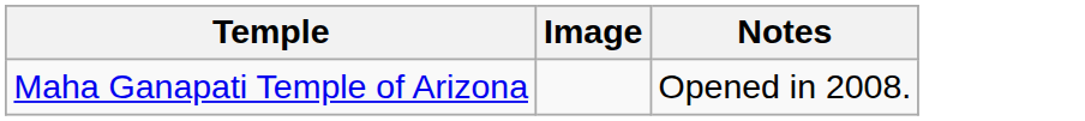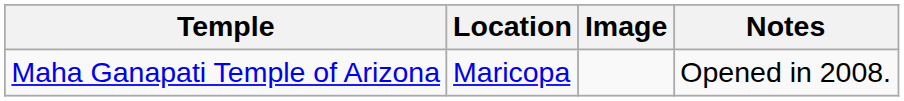 <table class="wikitable sortable" id="tableTempleWikiAZ">
 <tr>
 <th>Temple</th>
+<th>Location</th>
 <th>Image</th>
 <th>Notes</th>
 </tr>
 <tr>
 <td><a href='#'>Maha Ganapati Temple of Arizona</a></td>
+<td><a href='#'>Maricopa</a><br><small></small></td>
 <td></td>
 <td>Opened in 2008.</td>
 </tr>
 </table>
